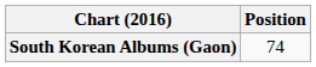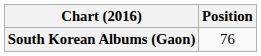 <table class="wikitable plainrowheaders">
 <tr>
 <th scope="col">Chart (2016)</th>
 <th scope="col">Position</th>
 </tr>
 <tr>
 <th scope="row">South Korean Albums (Gaon)</th>
-<td style="text-align:center">74</td>
+<td style="text-align:center">76</td>
 </tr>
 </table>
